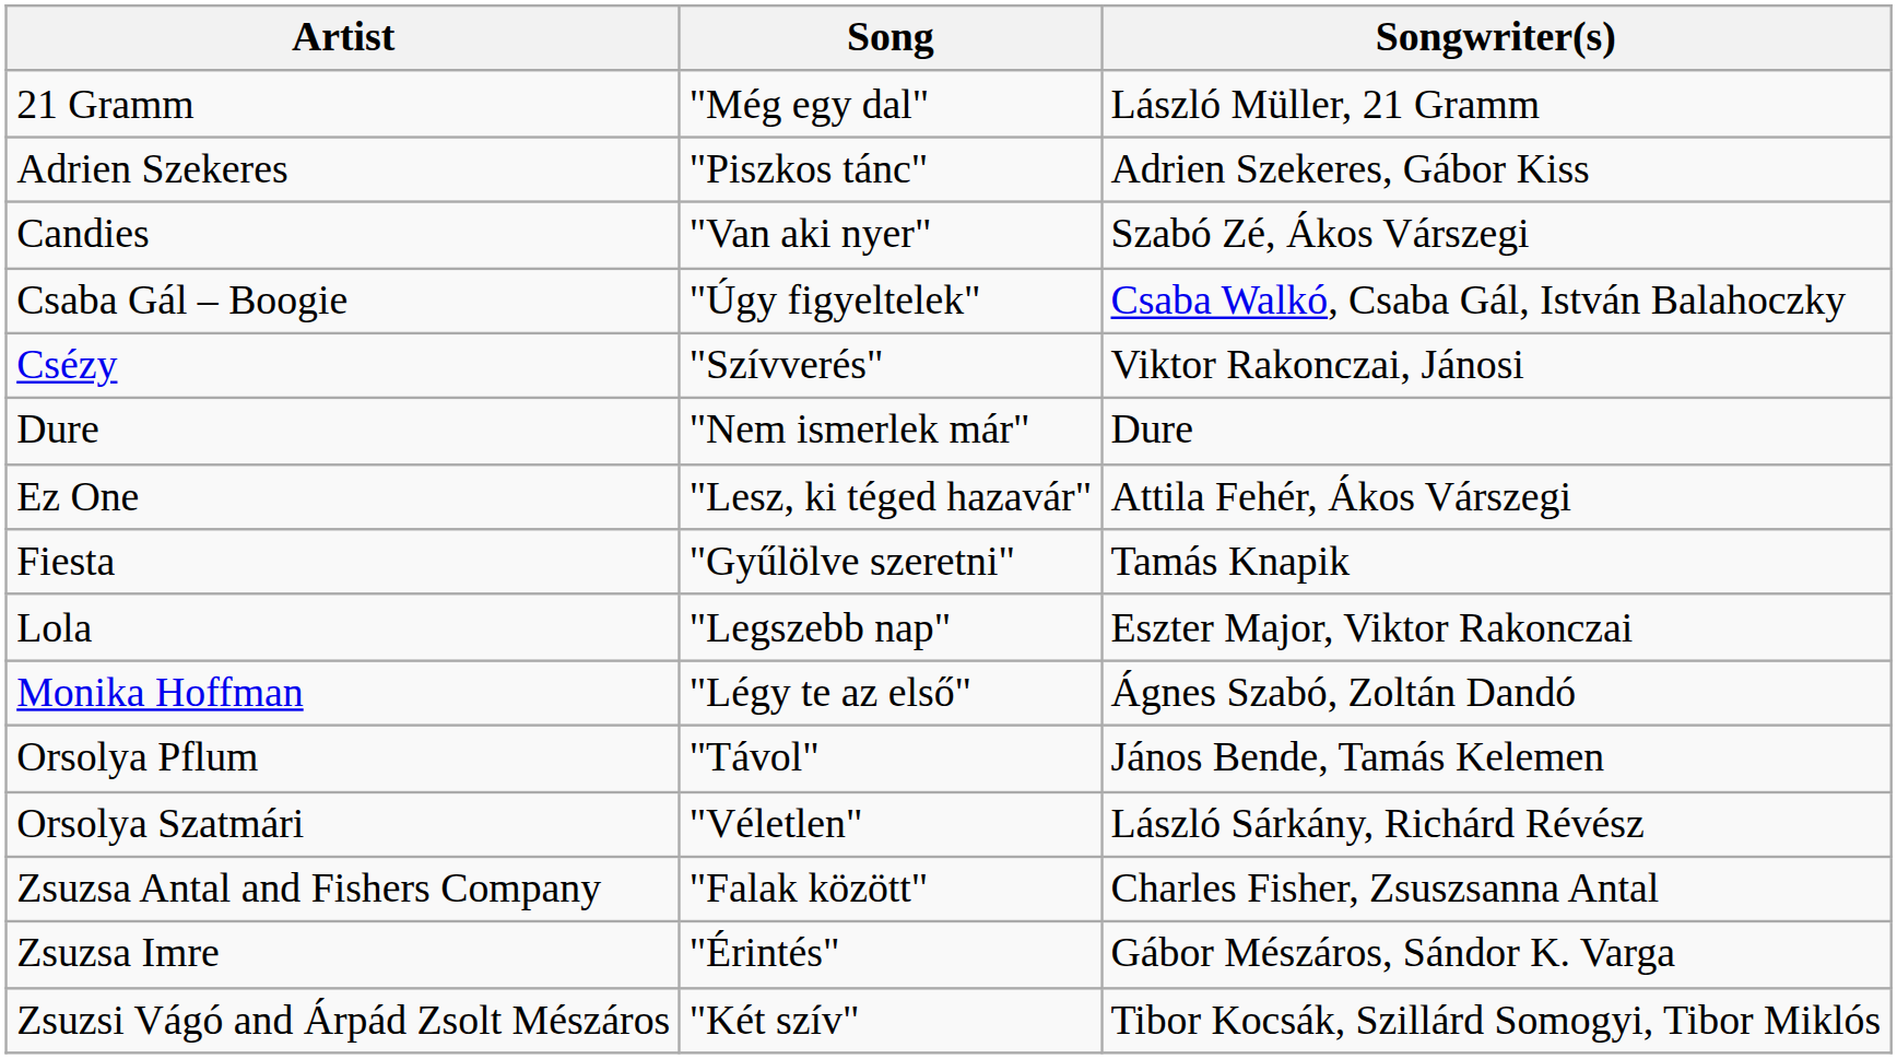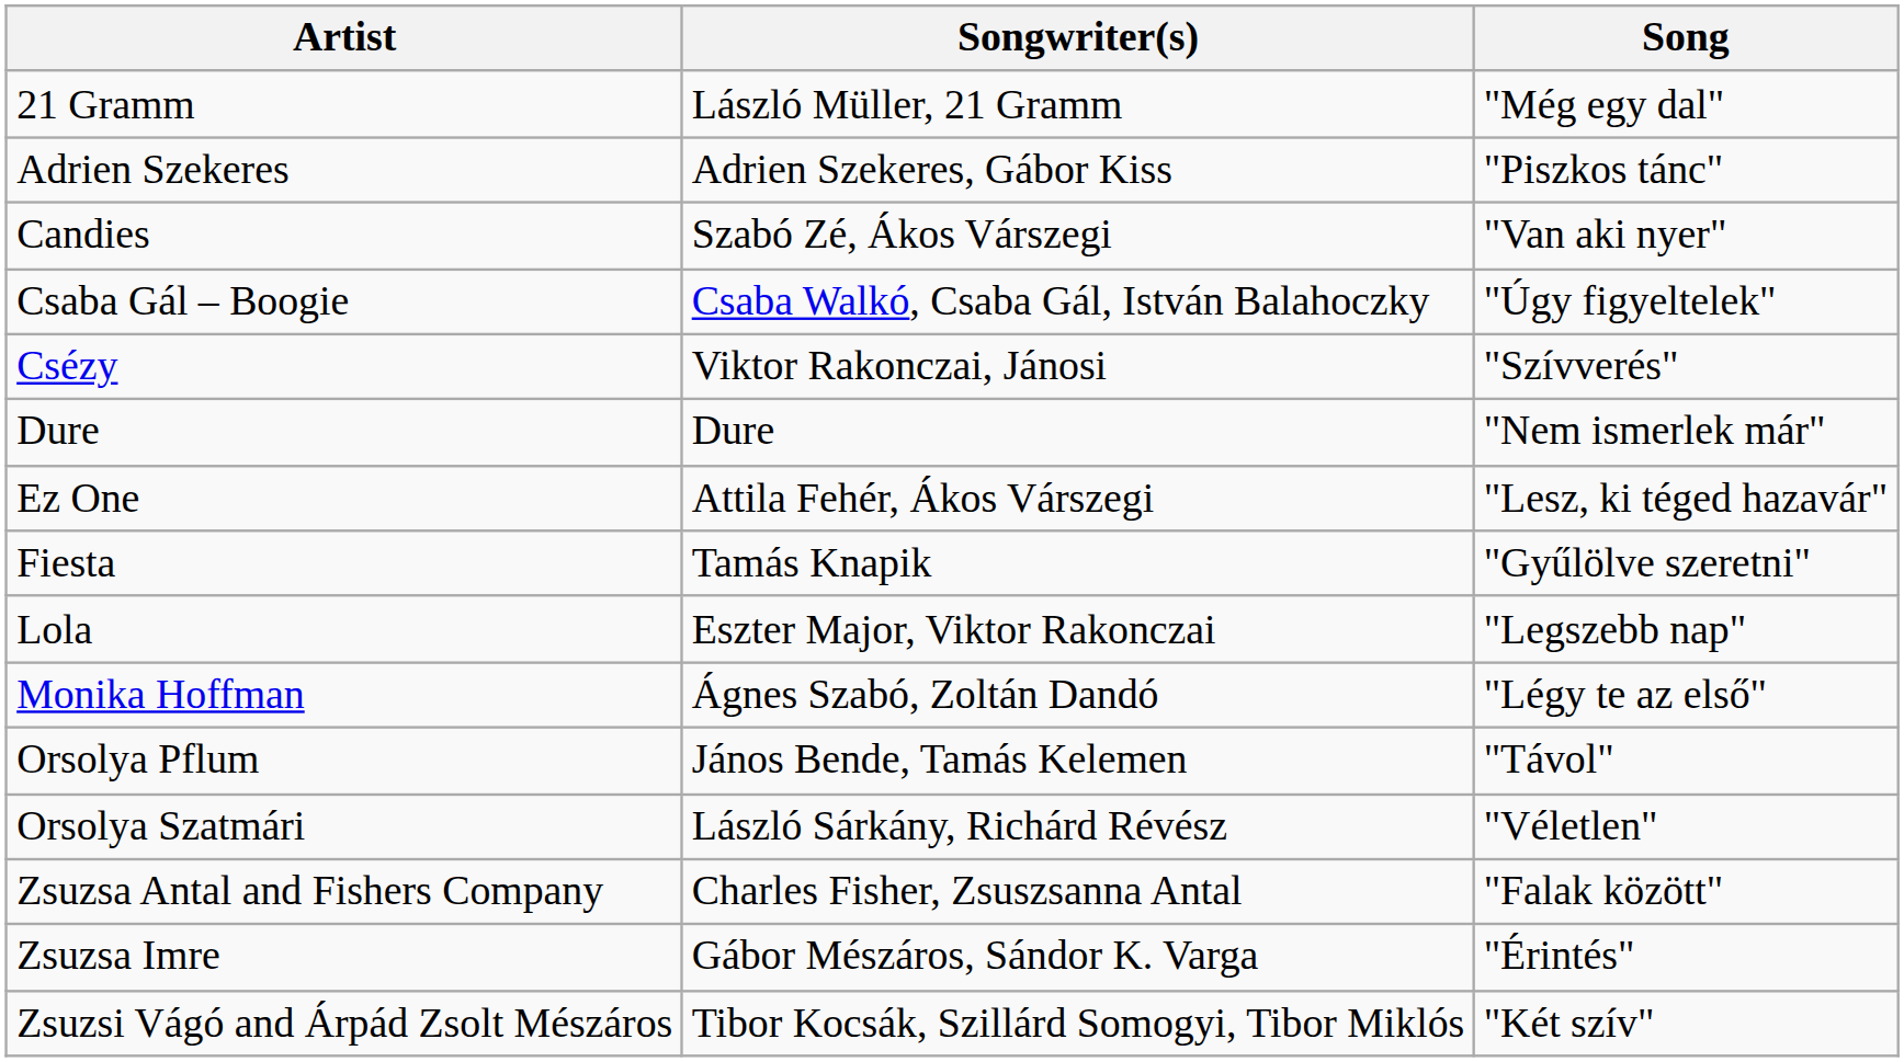 <table class="sortable wikitable" style="margin: 1em auto 1em auto;">
 <tr>
 <th>Artist</th>
+<th>Songwriter(s)</th>
 <th>Song</th>
-<th>Songwriter(s)</th>
 </tr>
 <tr>
 <td>21 Gramm</td>
+<td>László Müller, 21 Gramm</td>
 <td>"Még egy dal"</td>
-<td>László Müller, 21 Gramm</td>
 </tr>
 <tr>
 <td>Adrien Szekeres</td>
+<td>Adrien Szekeres, Gábor Kiss</td>
 <td>"Piszkos tánc"</td>
-<td>Adrien Szekeres, Gábor Kiss</td>
 </tr>
 <tr>
 <td>Candies</td>
+<td>Szabó Zé, Ákos Várszegi</td>
 <td>"Van aki nyer"</td>
-<td>Szabó Zé, Ákos Várszegi</td>
 </tr>
 <tr>
 <td>Csaba Gál – Boogie</td>
+<td><a href='#'>Csaba Walkó</a>, Csaba Gál, István Balahoczky</td>
 <td>"Úgy figyeltelek"</td>
-<td><a href='#'>Csaba Walkó</a>, Csaba Gál, István Balahoczky</td>
 </tr>
 <tr>
 <td><a href='#'>Csézy</a></td>
+<td>Viktor Rakonczai, Jánosi</td>
 <td>"Szívverés"</td>
-<td>Viktor Rakonczai, Jánosi</td>
 </tr>
 <tr>
 <td>Dure</td>
+<td>Dure</td>
 <td>"Nem ismerlek már"</td>
-<td>Dure</td>
 </tr>
 <tr>
 <td>Ez One</td>
+<td>Attila Fehér, Ákos Várszegi</td>
 <td>"Lesz, ki téged hazavár"</td>
-<td>Attila Fehér, Ákos Várszegi</td>
 </tr>
 <tr>
 <td>Fiesta</td>
+<td>Tamás Knapik</td>
 <td>"Gyűlölve szeretni"</td>
-<td>Tamás Knapik</td>
 </tr>
 <tr>
 <td>Lola</td>
+<td>Eszter Major, Viktor Rakonczai</td>
 <td>"Legszebb nap"</td>
-<td>Eszter Major, Viktor Rakonczai</td>
 </tr>
 <tr>
 <td><a href='#'>Monika Hoffman</a></td>
+<td>Ágnes Szabó, Zoltán Dandó</td>
 <td>"Légy te az első"</td>
-<td>Ágnes Szabó, Zoltán Dandó</td>
 </tr>
 <tr>
 <td>Orsolya Pflum</td>
+<td>János Bende, Tamás Kelemen</td>
 <td>"Távol"</td>
-<td>János Bende, Tamás Kelemen</td>
 </tr>
 <tr>
 <td>Orsolya Szatmári</td>
+<td>László Sárkány, Richárd Révész</td>
 <td>"Véletlen"</td>
-<td>László Sárkány, Richárd Révész</td>
 </tr>
 <tr>
 <td>Zsuzsa Antal and Fishers Company</td>
+<td>Charles Fisher, Zsuszsanna Antal</td>
 <td>"Falak között"</td>
-<td>Charles Fisher, Zsuszsanna Antal</td>
 </tr>
 <tr>
 <td>Zsuzsa Imre</td>
+<td>Gábor Mészáros, Sándor K. Varga</td>
 <td>"Érintés"</td>
-<td>Gábor Mészáros, Sándor K. Varga</td>
 </tr>
 <tr>
 <td>Zsuzsi Vágó and Árpád Zsolt Mészáros</td>
+<td>Tibor Kocsák, Szillárd Somogyi, Tibor Miklós</td>
 <td>"Két szív"</td>
-<td>Tibor Kocsák, Szillárd Somogyi, Tibor Miklós</td>
 </tr>
 </table>
